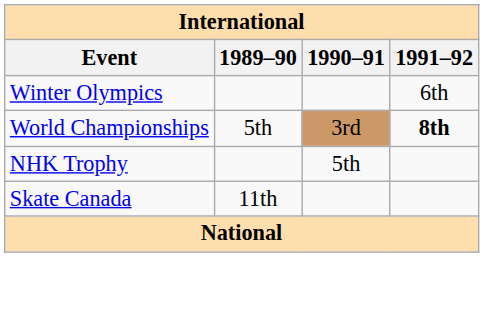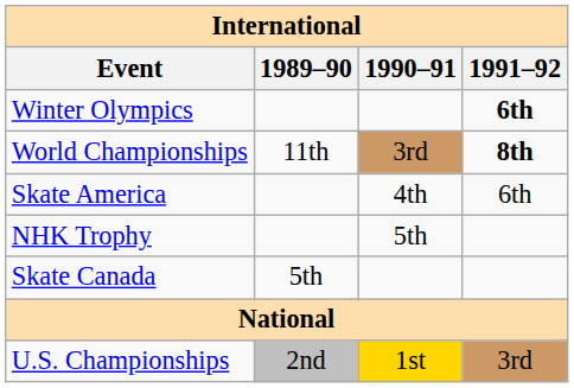 <table class="wikitable" style="text-align:center">
 <tr>
 <th style="background-color: #ffdead; " colspan=4 align=center>International</th>
 </tr>
 <tr>
 <th>Event</th>
 <th>1989–90</th>
 <th>1990–91</th>
 <th>1991–92</th>
 </tr>
 <tr>
 <td align=left><a href='#'>Winter Olympics</a></td>
 <td></td>
 <td></td>
-<td>6th</td>
+<td><strong>6th</strong></td>
 </tr>
 <tr>
 <td align=left><a href='#'>World Championships</a></td>
-<td>5th</td>
+<td>11th</td>
 <td bgcolor=cc9966>3rd</td>
 <td><strong>8th</strong></td>
+</tr>
+<tr>
+<td align=left><a href='#'>Skate America</a></td>
+<td></td>
+<td>4th</td>
+<td>6th</td>
 </tr>
 <tr>
 <td align=left><a href='#'>NHK Trophy</a></td>
 <td></td>
 <td>5th</td>
 <td></td>
 </tr>
 <tr>
 <td align=left><a href='#'>Skate Canada</a></td>
-<td>11th</td>
+<td>5th</td>
 <td></td>
 <td></td>
 </tr>
 <tr>
 <th style="background-color: #ffdead; " colspan=4 align=center>National</th>
 </tr>
+<tr>
+<td align=left><a href='#'>U.S. Championships</a></td>
+<td bgcolor=silver>2nd</td>
+<td bgcolor=gold>1st</td>
+<td bgcolor=cc9966>3rd</td>
+</tr>
 </table>
